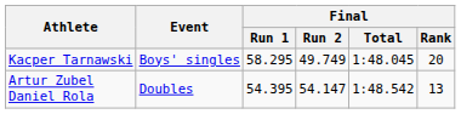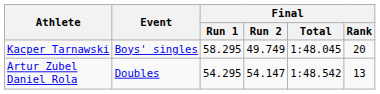 <table class="wikitable" style="font-size:90%">
 <tr>
 <th rowspan="2">Athlete</th>
 <th rowspan="2">Event</th>
 <th colspan="4">Final</th>
 </tr>
 <tr>
 <th>Run 1</th>
 <th>Run 2</th>
 <th>Total</th>
 <th>Rank</th>
 </tr>
 <tr>
 <td><a href='#'>Kacper Tarnawski</a></td>
 <td><a href='#'>Boys' singles</a></td>
 <td align="center">58.295</td>
 <td align="center">49.749</td>
 <td align="center">1:48.045</td>
 <td align="center">20</td>
 </tr>
 <tr>
 <td><a href='#'>Artur Zubel</a><br><a href='#'>Daniel Rola</a></td>
 <td><a href='#'>Doubles</a></td>
-<td align="center">54.395</td>
+<td align="center">54.295</td>
 <td align="center">54.147</td>
 <td align="center">1:48.542</td>
 <td align="center">13</td>
 </tr>
 </table>
